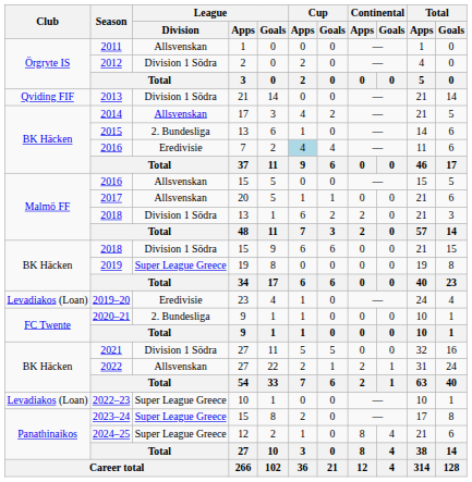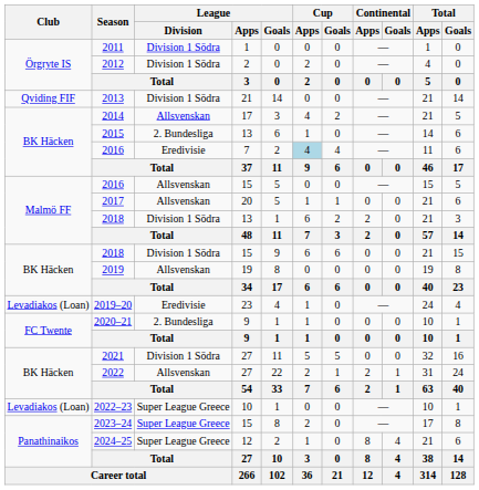 <table class="wikitable" style="text-align:center">
 <tr>
 <th rowspan="2">Club</th>
 <th rowspan="2">Season</th>
 <th colspan="3">League</th>
 <th colspan="2">Cup</th>
 <th colspan="2">Continental</th>
 <th colspan="2">Total</th>
 </tr>
 <tr>
 <th>Division</th>
 <th>Apps</th>
 <th>Goals</th>
 <th>Apps</th>
 <th>Goals</th>
 <th>Apps</th>
 <th>Goals</th>
 <th>Apps</th>
 <th>Goals</th>
 </tr>
 <tr>
 <td rowspan="3"><a href='#'>Örgryte IS</a></td>
 <td><a href='#'>2011</a></td>
-<td>Allsvenskan</td>
+<td><a href='#'>Division 1 Södra</a></td>
 <td>1</td>
 <td>0</td>
 <td>0</td>
 <td>0</td>
 <td colspan="2">—</td>
 <td>1</td>
 <td>0</td>
 </tr>
 <tr>
 <td><a href='#'>2012</a></td>
 <td>Division 1 Södra</td>
 <td>2</td>
 <td>0</td>
 <td>2</td>
 <td>0</td>
 <td colspan="2">—</td>
 <td>4</td>
 <td>0</td>
 </tr>
 <tr>
 <th colspan="2">Total</th>
 <th>3</th>
 <th>0</th>
 <th>2</th>
 <th>0</th>
 <th>0</th>
 <th>0</th>
 <th>5</th>
 <th>0</th>
 </tr>
 <tr>
 <td><a href='#'>Qviding FIF</a></td>
 <td><a href='#'>2013</a></td>
 <td>Division 1 Södra</td>
 <td>21</td>
 <td>14</td>
 <td>0</td>
 <td>0</td>
 <td colspan="2">—</td>
 <td>21</td>
 <td>14</td>
 </tr>
 <tr>
 <td rowspan="4"><a href='#'>BK Häcken</a></td>
 <td><a href='#'>2014</a></td>
 <td><a href='#'>Allsvenskan</a></td>
 <td>17</td>
 <td>3</td>
 <td>4</td>
 <td>2</td>
 <td colspan="2">—</td>
 <td>21</td>
 <td>5</td>
 </tr>
 <tr>
 <td><a href='#'>2015</a></td>
 <td>2. Bundesliga</td>
 <td>13</td>
 <td>6</td>
 <td>1</td>
 <td>0</td>
 <td colspan="2">—</td>
 <td>14</td>
 <td>6</td>
 </tr>
 <tr>
 <td><a href='#'>2016</a></td>
 <td>Eredivisie</td>
 <td>7</td>
 <td>2</td>
 <td style="background: lightblue;">4</td>
 <td>4</td>
 <td colspan="2">—</td>
 <td>11</td>
 <td>6</td>
 </tr>
 <tr>
 <th colspan="2">Total</th>
 <th>37</th>
 <th>11</th>
 <th>9</th>
 <th>6</th>
 <th>0</th>
 <th>0</th>
 <th>46</th>
 <th>17</th>
 </tr>
 <tr>
 <td rowspan="4"><a href='#'>Malmö FF</a></td>
 <td><a href='#'>2016</a></td>
 <td>Allsvenskan</td>
 <td>15</td>
 <td>5</td>
 <td>0</td>
 <td>0</td>
 <td colspan="2">—</td>
 <td>15</td>
 <td>5</td>
 </tr>
 <tr>
 <td><a href='#'>2017</a></td>
 <td>Allsvenskan</td>
 <td>20</td>
 <td>5</td>
 <td>1</td>
 <td>1</td>
 <td>0</td>
 <td>0</td>
 <td>21</td>
 <td>6</td>
 </tr>
 <tr>
 <td><a href='#'>2018</a></td>
 <td>Division 1 Södra</td>
 <td>13</td>
 <td>1</td>
 <td>6</td>
 <td>2</td>
 <td>2</td>
 <td>0</td>
 <td>21</td>
 <td>3</td>
 </tr>
 <tr>
 <th colspan="2">Total</th>
 <th>48</th>
 <th>11</th>
 <th>7</th>
 <th>3</th>
 <th>2</th>
 <th>0</th>
 <th>57</th>
 <th>14</th>
 </tr>
 <tr>
 <td rowspan="3">BK Häcken</td>
 <td><a href='#'>2018</a></td>
 <td>Division 1 Södra</td>
 <td>15</td>
 <td>9</td>
 <td>6</td>
 <td>6</td>
 <td>0</td>
 <td>0</td>
 <td>21</td>
 <td>15</td>
 </tr>
 <tr>
 <td><a href='#'>2019</a></td>
-<td><a href='#'>Super League Greece</a></td>
+<td>Allsvenskan</td>
 <td>19</td>
 <td>8</td>
 <td>0</td>
 <td>0</td>
 <td>0</td>
 <td>0</td>
 <td>19</td>
 <td>8</td>
 </tr>
 <tr>
 <th colspan="2">Total</th>
 <th>34</th>
 <th>17</th>
 <th>6</th>
 <th>6</th>
 <th>0</th>
 <th>0</th>
 <th>40</th>
 <th>23</th>
 </tr>
 <tr>
 <td><a href='#'>Levadiakos</a> (Loan)</td>
 <td><a href='#'>2019–20</a></td>
 <td>Eredivisie</td>
 <td>23</td>
 <td>4</td>
 <td>1</td>
 <td>0</td>
 <td colspan="2">—</td>
 <td>24</td>
 <td>4</td>
 </tr>
 <tr>
 <td rowspan="2"><a href='#'>FC Twente</a></td>
 <td><a href='#'>2020–21</a></td>
 <td>2. Bundesliga</td>
 <td>9</td>
 <td>1</td>
 <td>1</td>
 <td>0</td>
 <td>0</td>
 <td>0</td>
 <td>10</td>
 <td>1</td>
 </tr>
 <tr>
 <th colspan="2">Total</th>
 <th>9</th>
 <th>1</th>
 <th>1</th>
 <th>0</th>
 <th>0</th>
 <th>0</th>
 <th>10</th>
 <th>1</th>
 </tr>
 <tr>
 <td rowspan="3">BK Häcken</td>
 <td><a href='#'>2021</a></td>
 <td>Division 1 Södra</td>
 <td>27</td>
 <td>11</td>
 <td>5</td>
 <td>5</td>
 <td>0</td>
 <td>0</td>
 <td>32</td>
 <td>16</td>
 </tr>
 <tr>
 <td><a href='#'>2022</a></td>
 <td>Allsvenskan</td>
 <td>27</td>
 <td>22</td>
 <td>2</td>
 <td>1</td>
 <td>2</td>
 <td>1</td>
 <td>31</td>
 <td>24</td>
 </tr>
 <tr>
 <th colspan="2">Total</th>
 <th>54</th>
 <th>33</th>
 <th>7</th>
 <th>6</th>
 <th>2</th>
 <th>1</th>
 <th>63</th>
 <th>40</th>
 </tr>
 <tr>
 <td><a href='#'>Levadiakos</a> (Loan)</td>
 <td><a href='#'>2022–23</a></td>
 <td>Super League Greece</td>
 <td>10</td>
 <td>1</td>
 <td>0</td>
 <td>0</td>
 <td colspan="2">—</td>
 <td>10</td>
 <td>1</td>
 </tr>
 <tr>
 <td rowspan="3"><a href='#'>Panathinaikos</a></td>
 <td><a href='#'>2023–24</a></td>
 <td><a href='#'>Super League Greece</a></td>
 <td>15</td>
 <td>8</td>
 <td>2</td>
 <td>0</td>
 <td colspan="2">—</td>
 <td>17</td>
 <td>8</td>
 </tr>
 <tr>
 <td><a href='#'>2024–25</a></td>
 <td>Super League Greece</td>
 <td>12</td>
 <td>2</td>
 <td>1</td>
 <td>0</td>
 <td>8</td>
 <td>4</td>
 <td>21</td>
 <td>6</td>
 </tr>
 <tr>
 <th colspan="2">Total</th>
 <th>27</th>
 <th>10</th>
 <th>3</th>
 <th>0</th>
 <th>8</th>
 <th>4</th>
 <th>38</th>
 <th>14</th>
 </tr>
 <tr>
 <th colspan="3">Career total</th>
 <th>266</th>
 <th>102</th>
 <th>36</th>
 <th>21</th>
 <th>12</th>
 <th>4</th>
 <th>314</th>
 <th>128</th>
 </tr>
 </table>
